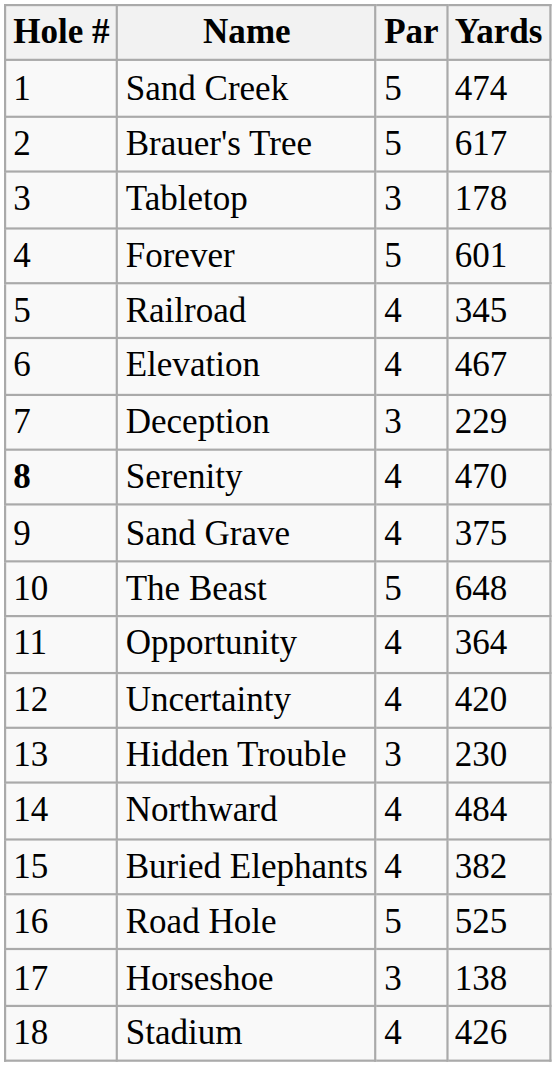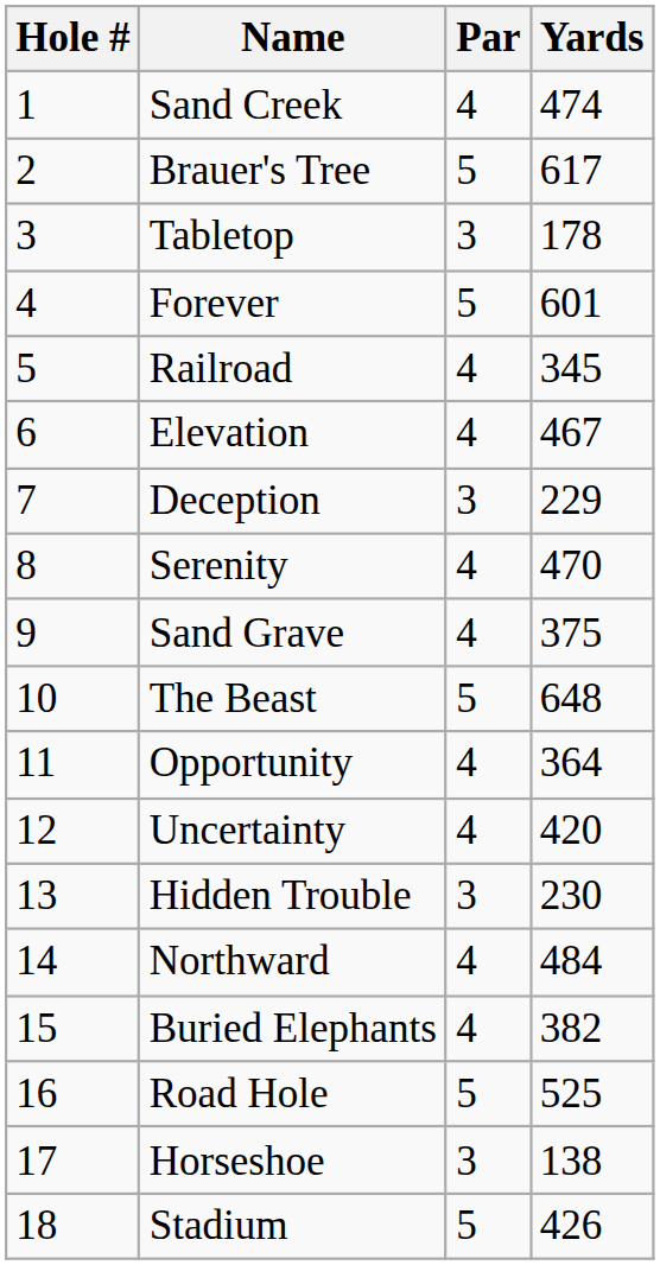 <table class="wikitable">
 <tr>
 <th>Hole #</th>
 <th>Name</th>
 <th>Par</th>
 <th>Yards</th>
 </tr>
 <tr>
 <td>1</td>
 <td>Sand Creek</td>
-<td>5</td>
+<td>4</td>
 <td>474</td>
 </tr>
 <tr>
 <td>2</td>
 <td>Brauer's Tree</td>
 <td>5</td>
 <td>617</td>
 </tr>
 <tr>
 <td>3</td>
 <td>Tabletop</td>
 <td>3</td>
 <td>178</td>
 </tr>
 <tr>
 <td>4</td>
 <td>Forever</td>
 <td>5</td>
 <td>601</td>
 </tr>
 <tr>
 <td>5</td>
 <td>Railroad</td>
 <td>4</td>
 <td>345</td>
 </tr>
 <tr>
 <td>6</td>
 <td>Elevation</td>
 <td>4</td>
 <td>467</td>
 </tr>
 <tr>
 <td>7</td>
 <td>Deception</td>
 <td>3</td>
 <td>229</td>
 </tr>
 <tr>
-<td><strong>8</strong></td>
+<td>8</td>
 <td>Serenity</td>
 <td>4</td>
 <td>470</td>
 </tr>
 <tr>
 <td>9</td>
 <td>Sand Grave</td>
 <td>4</td>
 <td>375</td>
 </tr>
 <tr>
 <td>10</td>
 <td>The Beast</td>
 <td>5</td>
 <td>648</td>
 </tr>
 <tr>
 <td>11</td>
 <td>Opportunity</td>
 <td>4</td>
 <td>364</td>
 </tr>
 <tr>
 <td>12</td>
 <td>Uncertainty</td>
 <td>4</td>
 <td>420</td>
 </tr>
 <tr>
 <td>13</td>
 <td>Hidden Trouble</td>
 <td>3</td>
 <td>230</td>
 </tr>
 <tr>
 <td>14</td>
 <td>Northward</td>
 <td>4</td>
 <td>484</td>
 </tr>
 <tr>
 <td>15</td>
 <td>Buried Elephants</td>
 <td>4</td>
 <td>382</td>
 </tr>
 <tr>
 <td>16</td>
 <td>Road Hole</td>
 <td>5</td>
 <td>525</td>
 </tr>
 <tr>
 <td>17</td>
 <td>Horseshoe</td>
 <td>3</td>
 <td>138</td>
 </tr>
 <tr>
 <td>18</td>
 <td>Stadium</td>
-<td>4</td>
+<td>5</td>
 <td>426</td>
 </tr>
 </table>
